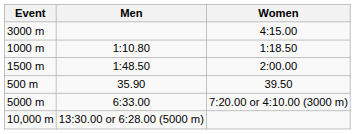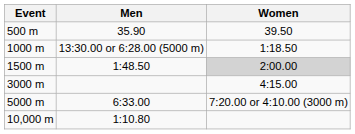 <table class = "wikitable">
 <tr>
 <th>Event</th>
 <th>Men</th>
 <th>Women</th>
 </tr>
 <tr>
-<td>3000 m</td>
-<td></td>
-<td align=center>4:15.00</td>
+<td>500 m</td>
+<td align=center>35.90</td>
+<td align=center>39.50</td>
 </tr>
 <tr>
 <td>1000 m</td>
-<td align=center>1:10.80</td>
+<td align=center>13:30.00 or 6:28.00 (5000 m)</td>
 <td align=center>1:18.50</td>
 </tr>
 <tr>
 <td>1500 m</td>
 <td align=center>1:48.50</td>
-<td align=center>2:00.00</td>
+<td align=center style="background: lightgrey;">2:00.00</td>
 </tr>
 <tr>
-<td>500 m</td>
-<td align=center>35.90</td>
-<td align=center>39.50</td>
+<td>3000 m</td>
+<td></td>
+<td align=center>4:15.00</td>
 </tr>
 <tr>
 <td>5000 m</td>
 <td align=center>6:33.00</td>
 <td align=center>7:20.00 or 4:10.00 (3000 m)</td>
 </tr>
 <tr>
 <td>10,000 m</td>
-<td align=center>13:30.00 or 6:28.00 (5000 m)</td>
+<td align=center>1:10.80</td>
 <td></td>
 </tr>
 </table>
